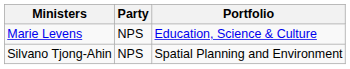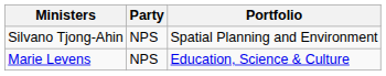 <table class="wikitable">
 <tr>
 <th>Ministers</th>
 <th>Party</th>
 <th>Portfolio</th>
 </tr>
 <tr>
+<td>Silvano Tjong-Ahin</td>
+<td>NPS</td>
+<td>Spatial Planning and Environment</td>
+</tr>
+<tr>
 <td><a href='#'>Marie Levens</a></td>
 <td>NPS</td>
 <td><a href='#'>Education, Science & Culture</a></td>
 </tr>
-<tr>
-<td>Silvano Tjong-Ahin</td>
-<td>NPS</td>
-<td>Spatial Planning and Environment</td>
-</tr>
 </table>
